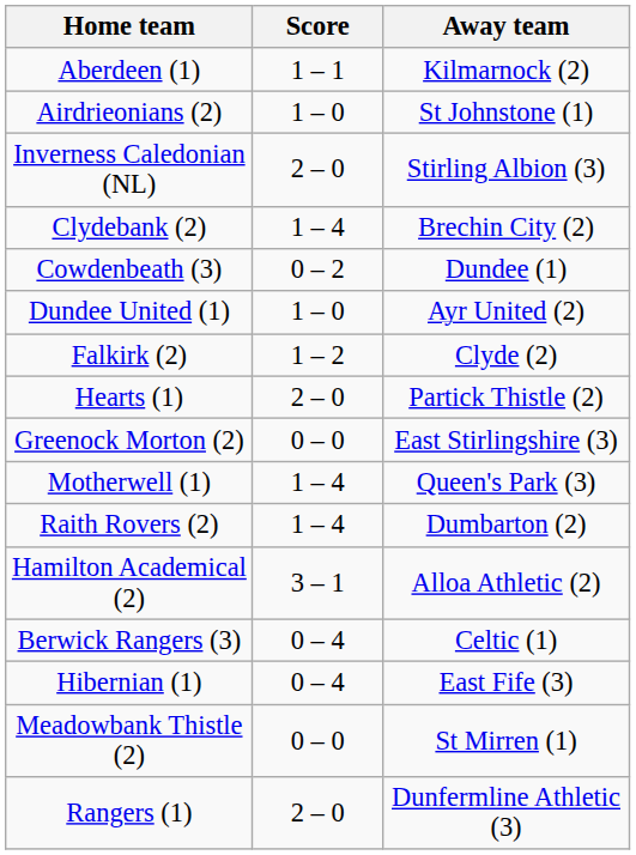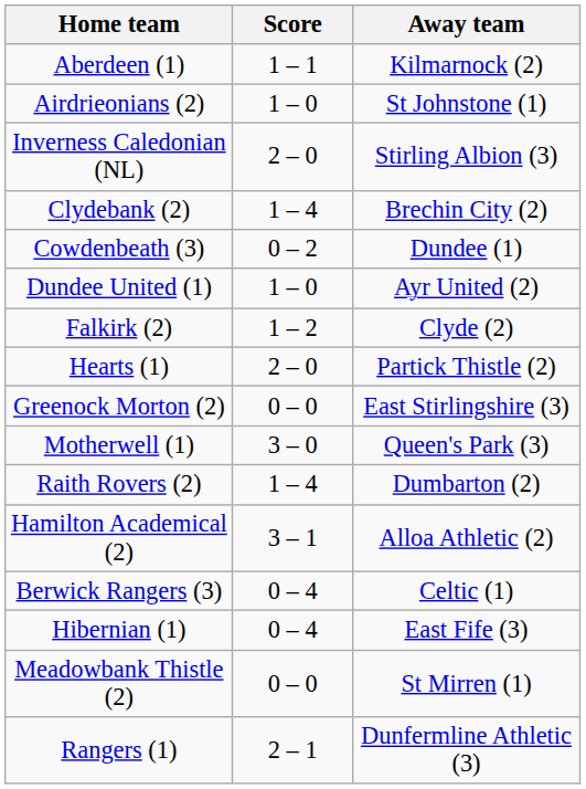 <table class="wikitable" style="text-align: center">
 <tr>
 <th width=140>Home team</th>
 <th width=70>Score</th>
 <th width=140>Away team</th>
 </tr>
 <tr>
 <td><a href='#'>Aberdeen</a>  (1)</td>
 <td>1 – 1</td>
 <td><a href='#'>Kilmarnock</a> (2)</td>
 </tr>
 <tr>
 <td><a href='#'>Airdrieonians</a> (2)</td>
 <td>1 – 0</td>
 <td><a href='#'>St Johnstone</a> (1)</td>
 </tr>
 <tr>
 <td><a href='#'>Inverness Caledonian</a> (NL)</td>
 <td>2 – 0</td>
 <td><a href='#'>Stirling Albion</a> (3)</td>
 </tr>
 <tr>
 <td><a href='#'>Clydebank</a> (2)</td>
 <td>1 – 4</td>
 <td><a href='#'>Brechin City</a> (2)</td>
 </tr>
 <tr>
 <td><a href='#'>Cowdenbeath</a> (3)</td>
 <td>0 – 2</td>
 <td><a href='#'>Dundee</a> (1)</td>
 </tr>
 <tr>
 <td><a href='#'>Dundee United</a> (1)</td>
 <td>1 – 0</td>
 <td><a href='#'>Ayr United</a> (2)</td>
 </tr>
 <tr>
 <td><a href='#'>Falkirk</a> (2)</td>
 <td>1 – 2</td>
 <td><a href='#'>Clyde</a> (2)</td>
 </tr>
 <tr>
 <td><a href='#'>Hearts</a> (1)</td>
 <td>2 – 0</td>
 <td><a href='#'>Partick Thistle</a> (2)</td>
 </tr>
 <tr>
 <td><a href='#'>Greenock Morton</a> (2)</td>
 <td>0 – 0</td>
 <td><a href='#'>East Stirlingshire</a> (3)</td>
 </tr>
 <tr>
 <td><a href='#'>Motherwell</a> (1)</td>
-<td>1 – 4</td>
+<td>3 – 0</td>
 <td><a href='#'>Queen's Park</a> (3)</td>
 </tr>
 <tr>
 <td><a href='#'>Raith Rovers</a> (2)</td>
 <td>1 – 4</td>
 <td><a href='#'>Dumbarton</a> (2)</td>
 </tr>
 <tr>
 <td><a href='#'>Hamilton Academical</a> (2)</td>
 <td>3 – 1</td>
 <td><a href='#'>Alloa Athletic</a> (2)</td>
 </tr>
 <tr>
 <td><a href='#'>Berwick Rangers</a> (3)</td>
 <td>0 – 4</td>
 <td><a href='#'>Celtic</a> (1)</td>
 </tr>
 <tr>
 <td><a href='#'>Hibernian</a> (1)</td>
 <td>0 – 4</td>
 <td><a href='#'>East Fife</a> (3)</td>
 </tr>
 <tr>
 <td><a href='#'>Meadowbank Thistle</a> (2)</td>
 <td>0 – 0</td>
 <td><a href='#'>St Mirren</a> (1)</td>
 </tr>
 <tr>
 <td><a href='#'>Rangers</a> (1)</td>
-<td>2 – 0</td>
+<td>2 – 1</td>
 <td><a href='#'>Dunfermline Athletic</a> (3)</td>
 </tr>
 </table>
